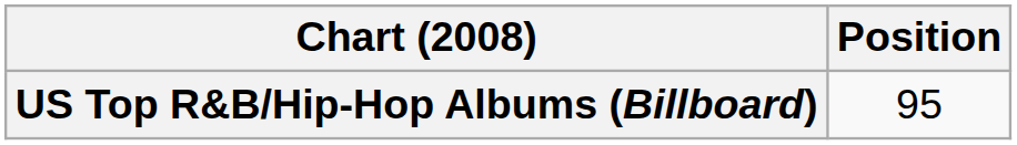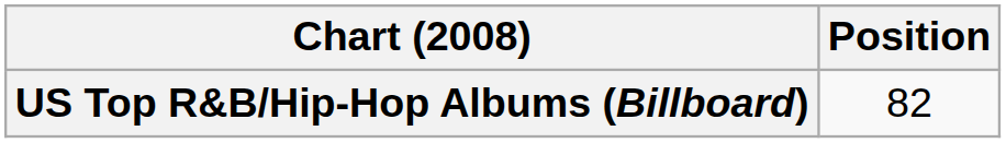 <table class="wikitable plainrowheaders" style="text-align:center;">
 <tr>
 <th scope="col">Chart (2008)</th>
 <th scope="col">Position</th>
 </tr>
 <tr>
 <th scope="row">US Top R&B/Hip-Hop Albums (<em>Billboard</em>)</th>
-<td>95</td>
+<td>82</td>
 </tr>
 </table>
